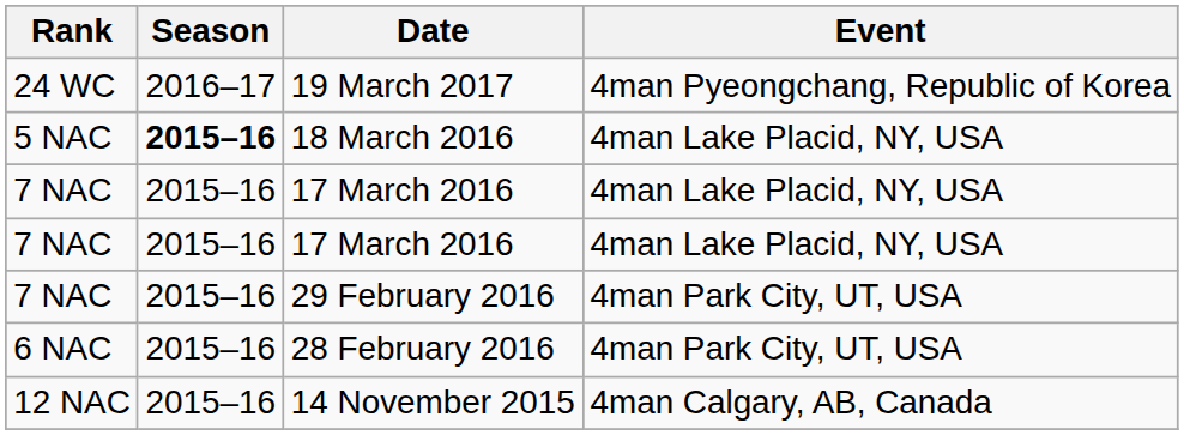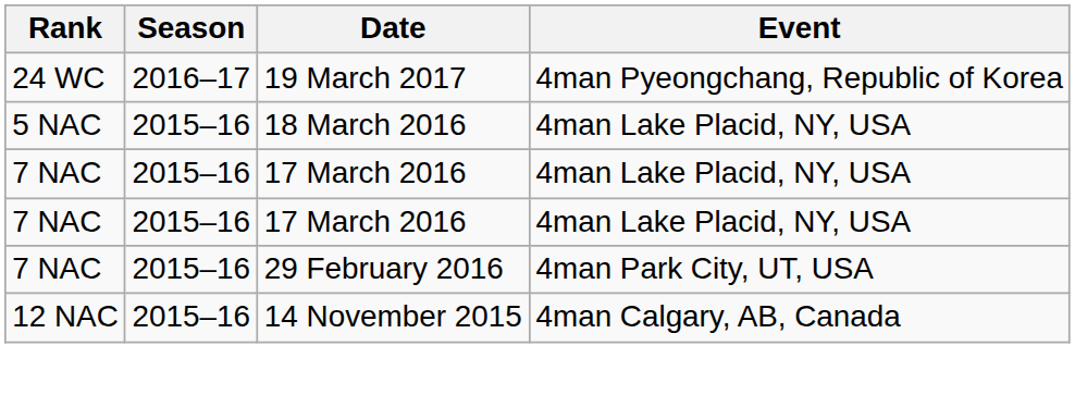 <table class="wikitable sortable" align="center">
 <tr>
 <th align="center">Rank</th>
 <th>Season</th>
 <th>Date</th>
 <th>Event</th>
 </tr>
 <tr>
 <td>24 WC</td>
 <td>2016–17</td>
 <td>19 March 2017</td>
 <td>4man Pyeongchang, Republic of Korea</td>
 </tr>
 <tr>
 <td>5 NAC</td>
-<td><strong>2015–16</strong></td>
+<td>2015–16</td>
 <td>18 March 2016</td>
 <td>4man Lake Placid, NY, USA</td>
 </tr>
 <tr>
 <td>7 NAC</td>
 <td>2015–16</td>
 <td>17 March 2016</td>
 <td>4man Lake Placid, NY, USA</td>
 </tr>
 <tr>
 <td>7 NAC</td>
 <td>2015–16</td>
 <td>17 March 2016</td>
 <td>4man Lake Placid, NY, USA</td>
 </tr>
 <tr>
 <td>7 NAC</td>
 <td>2015–16</td>
 <td>29 February 2016</td>
 <td>4man Park City, UT, USA</td>
 </tr>
 <tr>
-<td>6 NAC</td>
-<td>2015–16</td>
-<td>28 February 2016</td>
-<td>4man Park City, UT, USA</td>
-</tr>
-<tr>
 <td>12 NAC</td>
 <td>2015–16</td>
 <td>14 November 2015</td>
 <td>4man Calgary, AB, Canada</td>
 </tr>
 </table>
